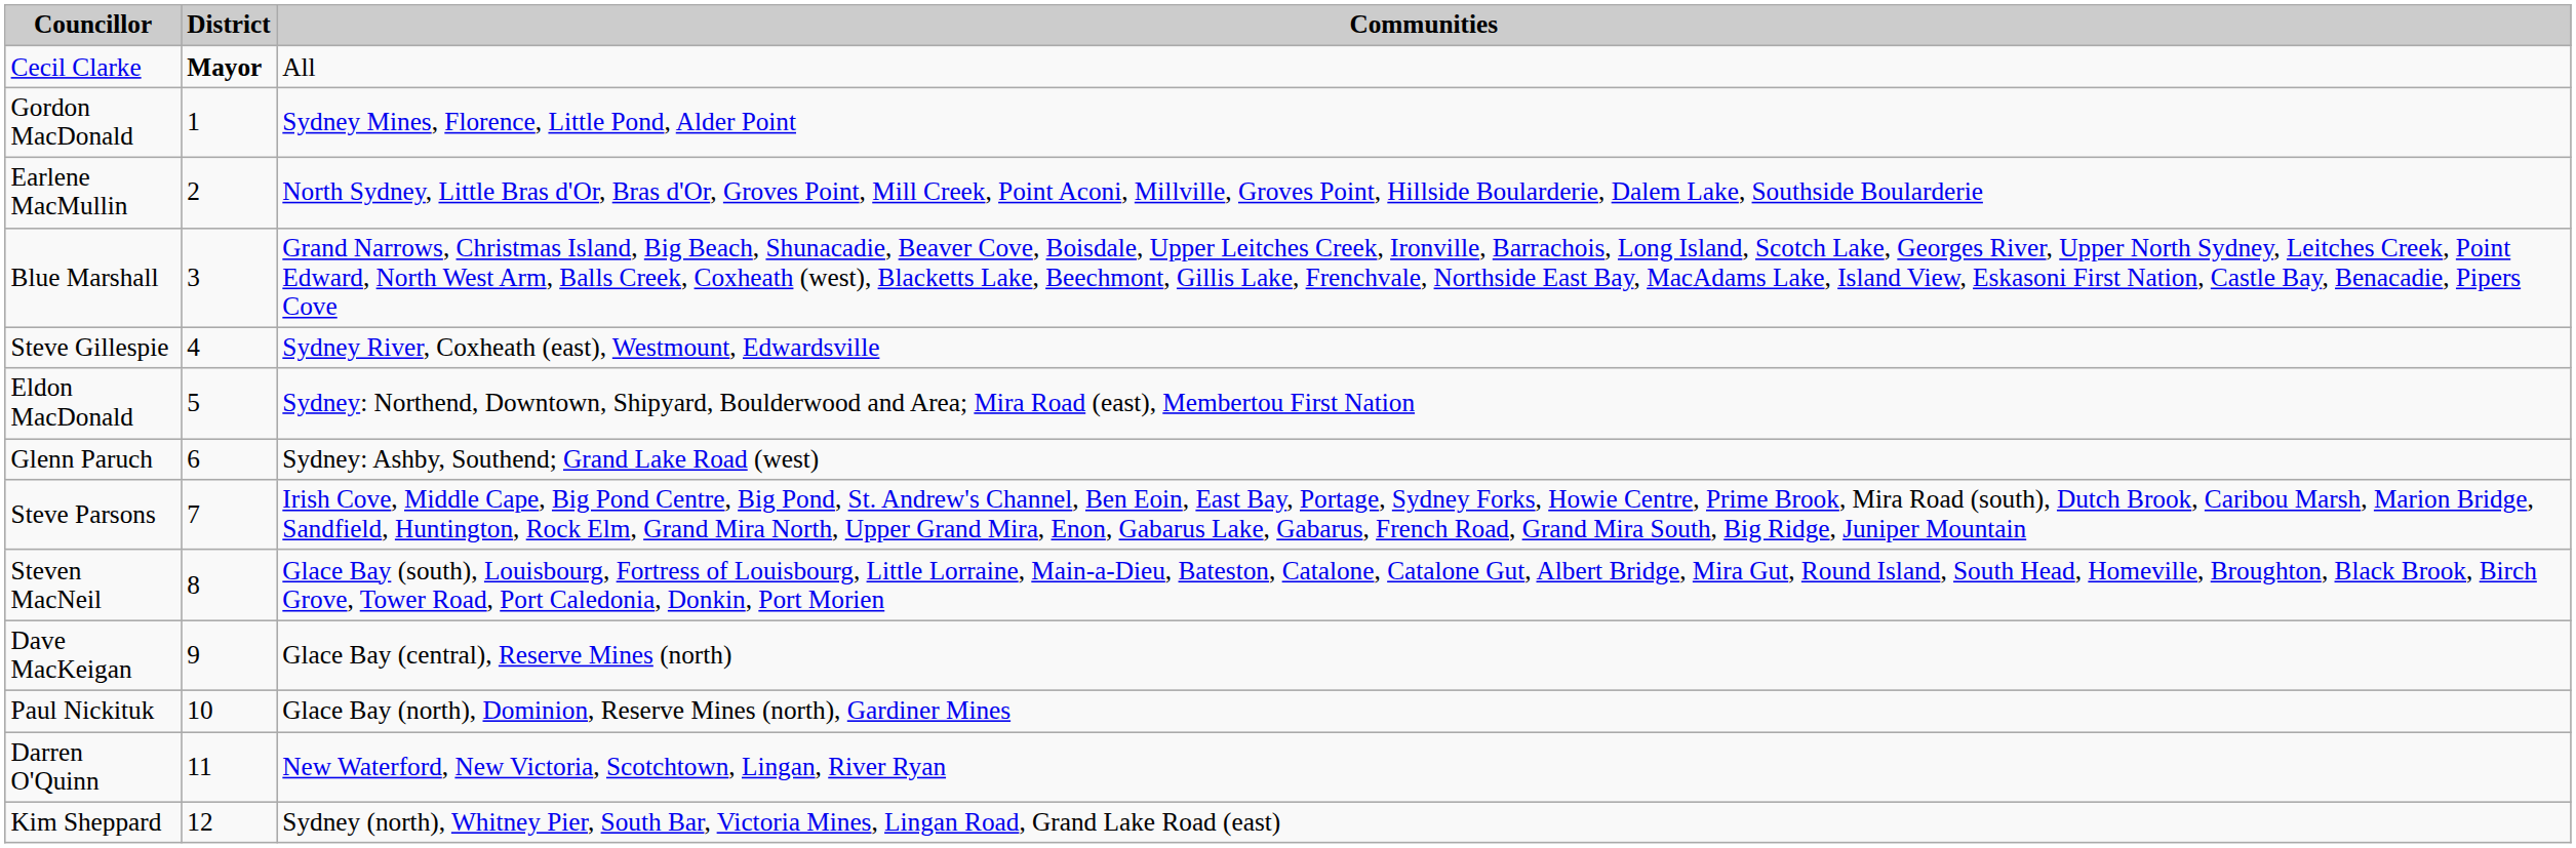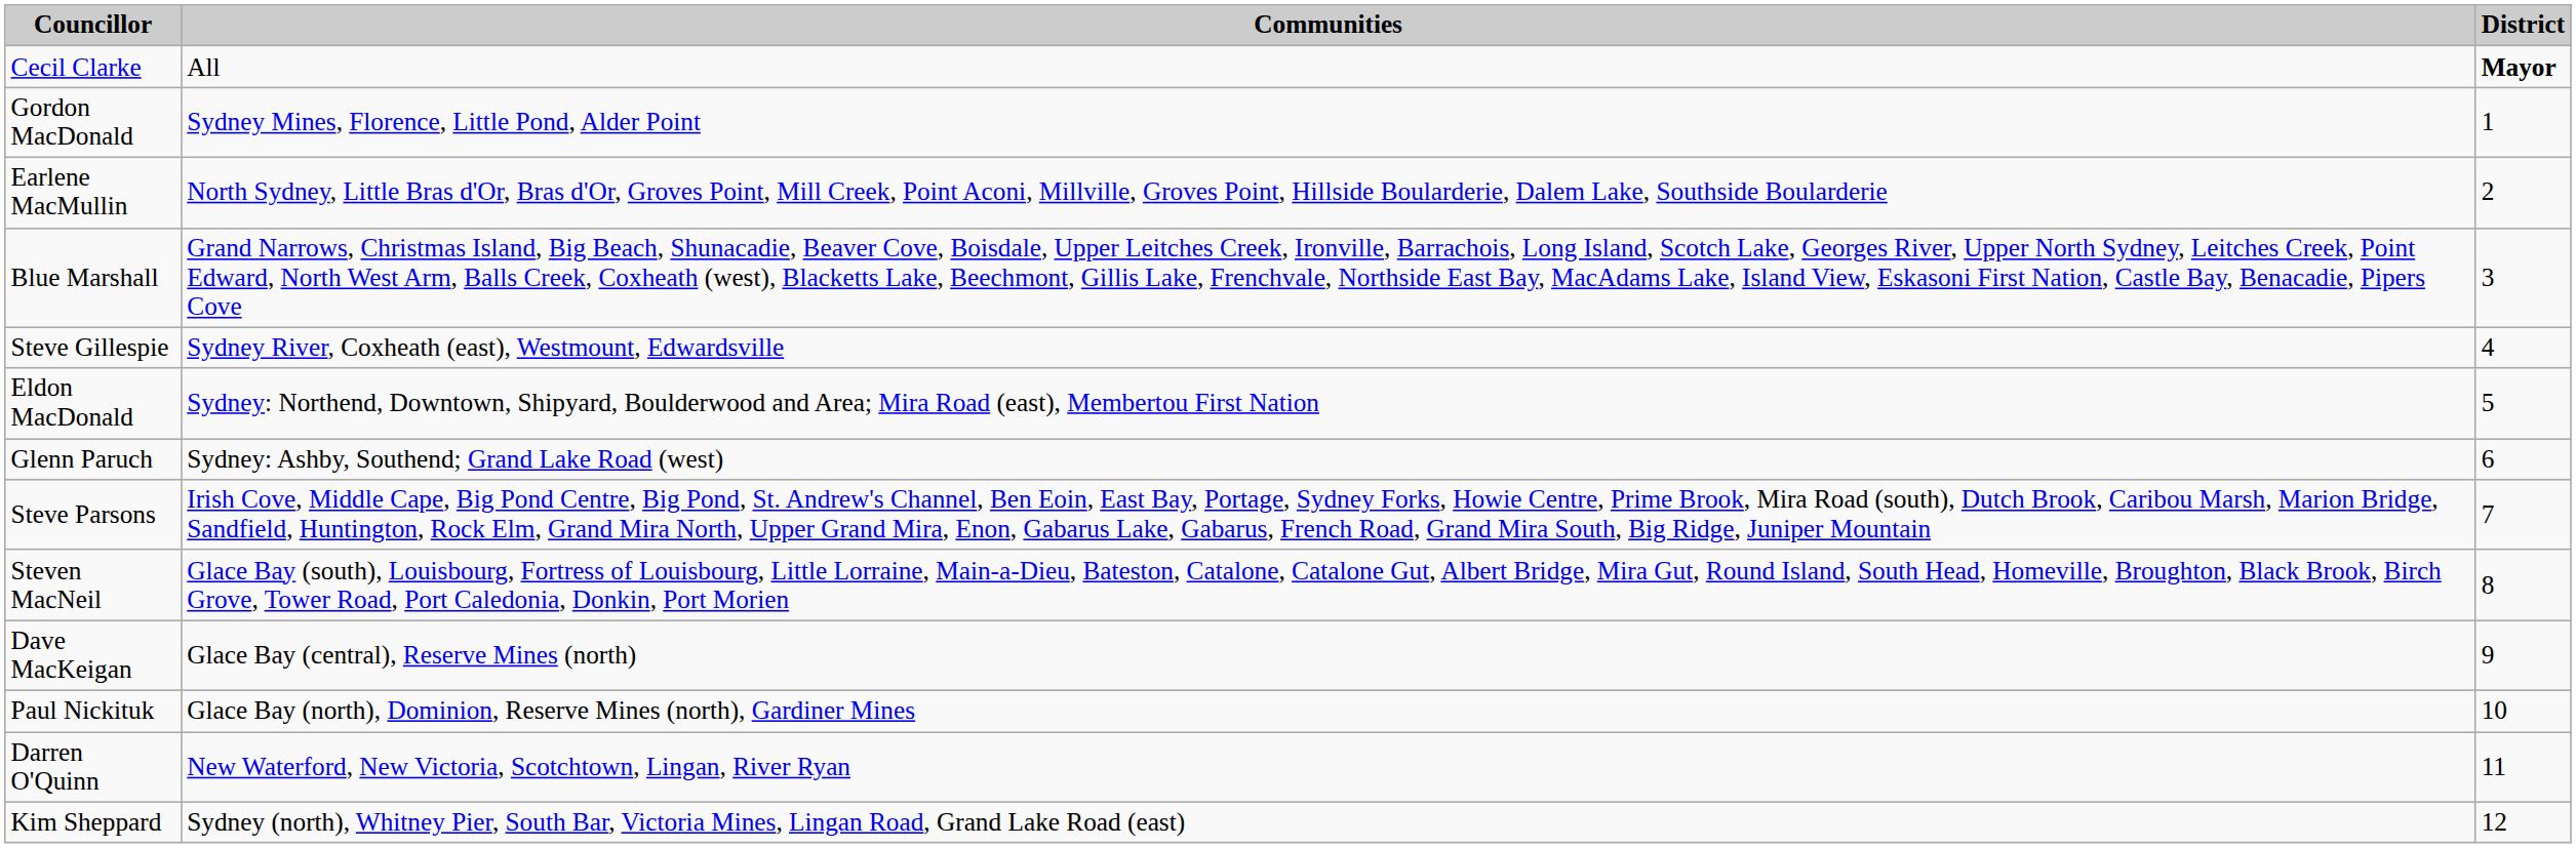 <table class="wikitable" width=100%>
 <tr>
 <th style="background:#cccccc;"><strong>Councillor</strong></th>
+<th style="background:#cccccc;"><strong>Communities</strong></th>
 <th style="background:#cccccc;"><strong>District</strong></th>
-<th style="background:#cccccc;"><strong>Communities</strong></th>
 </tr>
 <tr>
 <td><a href='#'>Cecil Clarke</a></td>
+<td>All</td>
 <td><strong>Mayor</strong></td>
-<td>All</td>
 </tr>
 <tr>
 <td>Gordon MacDonald</td>
+<td><a href='#'>Sydney Mines</a>, <a href='#'>Florence</a>, <a href='#'>Little Pond</a>, <a href='#'>Alder Point</a></td>
 <td>1</td>
-<td><a href='#'>Sydney Mines</a>, <a href='#'>Florence</a>, <a href='#'>Little Pond</a>, <a href='#'>Alder Point</a></td>
 </tr>
 <tr>
 <td>Earlene MacMullin</td>
+<td><a href='#'>North Sydney</a>, <a href='#'>Little Bras d'Or</a>, <a href='#'>Bras d'Or</a>, <a href='#'>Groves Point</a>, <a href='#'>Mill Creek</a>, <a href='#'>Point Aconi</a>, <a href='#'>Millville</a>, <a href='#'>Groves Point</a>, <a href='#'>Hillside Boularderie</a>, <a href='#'>Dalem Lake</a>, <a href='#'>Southside Boularderie</a></td>
 <td>2</td>
-<td><a href='#'>North Sydney</a>, <a href='#'>Little Bras d'Or</a>, <a href='#'>Bras d'Or</a>, <a href='#'>Groves Point</a>, <a href='#'>Mill Creek</a>, <a href='#'>Point Aconi</a>, <a href='#'>Millville</a>, <a href='#'>Groves Point</a>, <a href='#'>Hillside Boularderie</a>, <a href='#'>Dalem Lake</a>, <a href='#'>Southside Boularderie</a></td>
 </tr>
 <tr>
 <td>Blue Marshall</td>
+<td><a href='#'>Grand Narrows</a>, <a href='#'>Christmas Island</a>, <a href='#'>Big Beach</a>, <a href='#'>Shunacadie</a>, <a href='#'>Beaver Cove</a>, <a href='#'>Boisdale</a>, <a href='#'>Upper Leitches Creek</a>, <a href='#'>Ironville</a>, <a href='#'>Barrachois</a>, <a href='#'>Long Island</a>, <a href='#'>Scotch Lake</a>, <a href='#'>Georges River</a>, <a href='#'>Upper North Sydney</a>, <a href='#'>Leitches Creek</a>, <a href='#'>Point Edward</a>, <a href='#'>North West Arm</a>, <a href='#'>Balls Creek</a>, <a href='#'>Coxheath</a> (west), <a href='#'>Blacketts Lake</a>, <a href='#'>Beechmont</a>, <a href='#'>Gillis Lake</a>, <a href='#'>Frenchvale</a>, <a href='#'>Northside East Bay</a>, <a href='#'>MacAdams Lake</a>, <a href='#'>Island View</a>, <a href='#'>Eskasoni First Nation</a>, <a href='#'>Castle Bay</a>, <a href='#'>Benacadie</a>, <a href='#'>Pipers Cove</a></td>
 <td>3</td>
-<td><a href='#'>Grand Narrows</a>, <a href='#'>Christmas Island</a>, <a href='#'>Big Beach</a>, <a href='#'>Shunacadie</a>, <a href='#'>Beaver Cove</a>, <a href='#'>Boisdale</a>, <a href='#'>Upper Leitches Creek</a>, <a href='#'>Ironville</a>, <a href='#'>Barrachois</a>, <a href='#'>Long Island</a>, <a href='#'>Scotch Lake</a>, <a href='#'>Georges River</a>, <a href='#'>Upper North Sydney</a>, <a href='#'>Leitches Creek</a>, <a href='#'>Point Edward</a>, <a href='#'>North West Arm</a>, <a href='#'>Balls Creek</a>, <a href='#'>Coxheath</a> (west), <a href='#'>Blacketts Lake</a>, <a href='#'>Beechmont</a>, <a href='#'>Gillis Lake</a>, <a href='#'>Frenchvale</a>, <a href='#'>Northside East Bay</a>, <a href='#'>MacAdams Lake</a>, <a href='#'>Island View</a>, <a href='#'>Eskasoni First Nation</a>, <a href='#'>Castle Bay</a>, <a href='#'>Benacadie</a>, <a href='#'>Pipers Cove</a></td>
 </tr>
 <tr>
 <td>Steve Gillespie</td>
+<td><a href='#'>Sydney River</a>, Coxheath (east), <a href='#'>Westmount</a>, <a href='#'>Edwardsville</a></td>
 <td>4</td>
-<td><a href='#'>Sydney River</a>, Coxheath (east), <a href='#'>Westmount</a>, <a href='#'>Edwardsville</a></td>
 </tr>
 <tr>
 <td>Eldon MacDonald</td>
+<td><a href='#'>Sydney</a>: Northend, Downtown, Shipyard, Boulderwood and Area; <a href='#'>Mira Road</a> (east), <a href='#'>Membertou First Nation</a></td>
 <td>5</td>
-<td><a href='#'>Sydney</a>: Northend, Downtown, Shipyard, Boulderwood and Area; <a href='#'>Mira Road</a> (east), <a href='#'>Membertou First Nation</a></td>
 </tr>
 <tr>
 <td>Glenn Paruch</td>
+<td>Sydney: Ashby, Southend; <a href='#'>Grand Lake Road</a> (west)</td>
 <td>6</td>
-<td>Sydney: Ashby, Southend; <a href='#'>Grand Lake Road</a> (west)</td>
 </tr>
 <tr>
 <td>Steve Parsons</td>
+<td><a href='#'>Irish Cove</a>, <a href='#'>Middle Cape</a>, <a href='#'>Big Pond Centre</a>, <a href='#'>Big Pond</a>, <a href='#'>St. Andrew's Channel</a>, <a href='#'>Ben Eoin</a>, <a href='#'>East Bay</a>, <a href='#'>Portage</a>, <a href='#'>Sydney Forks</a>, <a href='#'>Howie Centre</a>, <a href='#'>Prime Brook</a>, Mira Road (south), <a href='#'>Dutch Brook</a>, <a href='#'>Caribou Marsh</a>, <a href='#'>Marion Bridge</a>, <a href='#'>Sandfield</a>, <a href='#'>Huntington</a>, <a href='#'>Rock Elm</a>, <a href='#'>Grand Mira North</a>, <a href='#'>Upper Grand Mira</a>, <a href='#'>Enon</a>, <a href='#'>Gabarus Lake</a>, <a href='#'>Gabarus</a>, <a href='#'>French Road</a>, <a href='#'>Grand Mira South</a>, <a href='#'>Big Ridge</a>, <a href='#'>Juniper Mountain</a></td>
 <td>7</td>
-<td><a href='#'>Irish Cove</a>, <a href='#'>Middle Cape</a>, <a href='#'>Big Pond Centre</a>, <a href='#'>Big Pond</a>, <a href='#'>St. Andrew's Channel</a>, <a href='#'>Ben Eoin</a>, <a href='#'>East Bay</a>, <a href='#'>Portage</a>, <a href='#'>Sydney Forks</a>, <a href='#'>Howie Centre</a>, <a href='#'>Prime Brook</a>, Mira Road (south), <a href='#'>Dutch Brook</a>, <a href='#'>Caribou Marsh</a>, <a href='#'>Marion Bridge</a>, <a href='#'>Sandfield</a>, <a href='#'>Huntington</a>, <a href='#'>Rock Elm</a>, <a href='#'>Grand Mira North</a>, <a href='#'>Upper Grand Mira</a>, <a href='#'>Enon</a>, <a href='#'>Gabarus Lake</a>, <a href='#'>Gabarus</a>, <a href='#'>French Road</a>, <a href='#'>Grand Mira South</a>, <a href='#'>Big Ridge</a>, <a href='#'>Juniper Mountain</a></td>
 </tr>
 <tr>
 <td>Steven MacNeil</td>
+<td><a href='#'>Glace Bay</a> (south), <a href='#'>Louisbourg</a>, <a href='#'>Fortress of Louisbourg</a>, <a href='#'>Little Lorraine</a>, <a href='#'>Main-a-Dieu</a>, <a href='#'>Bateston</a>, <a href='#'>Catalone</a>, <a href='#'>Catalone Gut</a>, <a href='#'>Albert Bridge</a>, <a href='#'>Mira Gut</a>, <a href='#'>Round Island</a>, <a href='#'>South Head</a>, <a href='#'>Homeville</a>, <a href='#'>Broughton</a>, <a href='#'>Black Brook</a>, <a href='#'>Birch Grove</a>, <a href='#'>Tower Road</a>, <a href='#'>Port Caledonia</a>, <a href='#'>Donkin</a>, <a href='#'>Port Morien</a></td>
 <td>8</td>
-<td><a href='#'>Glace Bay</a> (south), <a href='#'>Louisbourg</a>, <a href='#'>Fortress of Louisbourg</a>, <a href='#'>Little Lorraine</a>, <a href='#'>Main-a-Dieu</a>, <a href='#'>Bateston</a>, <a href='#'>Catalone</a>, <a href='#'>Catalone Gut</a>, <a href='#'>Albert Bridge</a>, <a href='#'>Mira Gut</a>, <a href='#'>Round Island</a>, <a href='#'>South Head</a>, <a href='#'>Homeville</a>, <a href='#'>Broughton</a>, <a href='#'>Black Brook</a>, <a href='#'>Birch Grove</a>, <a href='#'>Tower Road</a>, <a href='#'>Port Caledonia</a>, <a href='#'>Donkin</a>, <a href='#'>Port Morien</a></td>
 </tr>
 <tr>
 <td>Dave MacKeigan</td>
+<td>Glace Bay (central), <a href='#'>Reserve Mines</a> (north)</td>
 <td>9</td>
-<td>Glace Bay (central), <a href='#'>Reserve Mines</a> (north)</td>
 </tr>
 <tr>
 <td>Paul Nickituk</td>
+<td>Glace Bay (north), <a href='#'>Dominion</a>, Reserve Mines (north), <a href='#'>Gardiner Mines</a></td>
 <td>10</td>
-<td>Glace Bay (north), <a href='#'>Dominion</a>, Reserve Mines (north), <a href='#'>Gardiner Mines</a></td>
 </tr>
 <tr>
 <td>Darren O'Quinn</td>
+<td><a href='#'>New Waterford</a>, <a href='#'>New Victoria</a>, <a href='#'>Scotchtown</a>, <a href='#'>Lingan</a>, <a href='#'>River Ryan</a></td>
 <td>11</td>
-<td><a href='#'>New Waterford</a>, <a href='#'>New Victoria</a>, <a href='#'>Scotchtown</a>, <a href='#'>Lingan</a>, <a href='#'>River Ryan</a></td>
 </tr>
 <tr>
 <td>Kim Sheppard</td>
+<td>Sydney (north), <a href='#'>Whitney Pier</a>, <a href='#'>South Bar</a>, <a href='#'>Victoria Mines</a>, <a href='#'>Lingan Road</a>, Grand Lake Road (east)</td>
 <td>12</td>
-<td>Sydney (north), <a href='#'>Whitney Pier</a>, <a href='#'>South Bar</a>, <a href='#'>Victoria Mines</a>, <a href='#'>Lingan Road</a>, Grand Lake Road (east)</td>
 </tr>
 </table>
